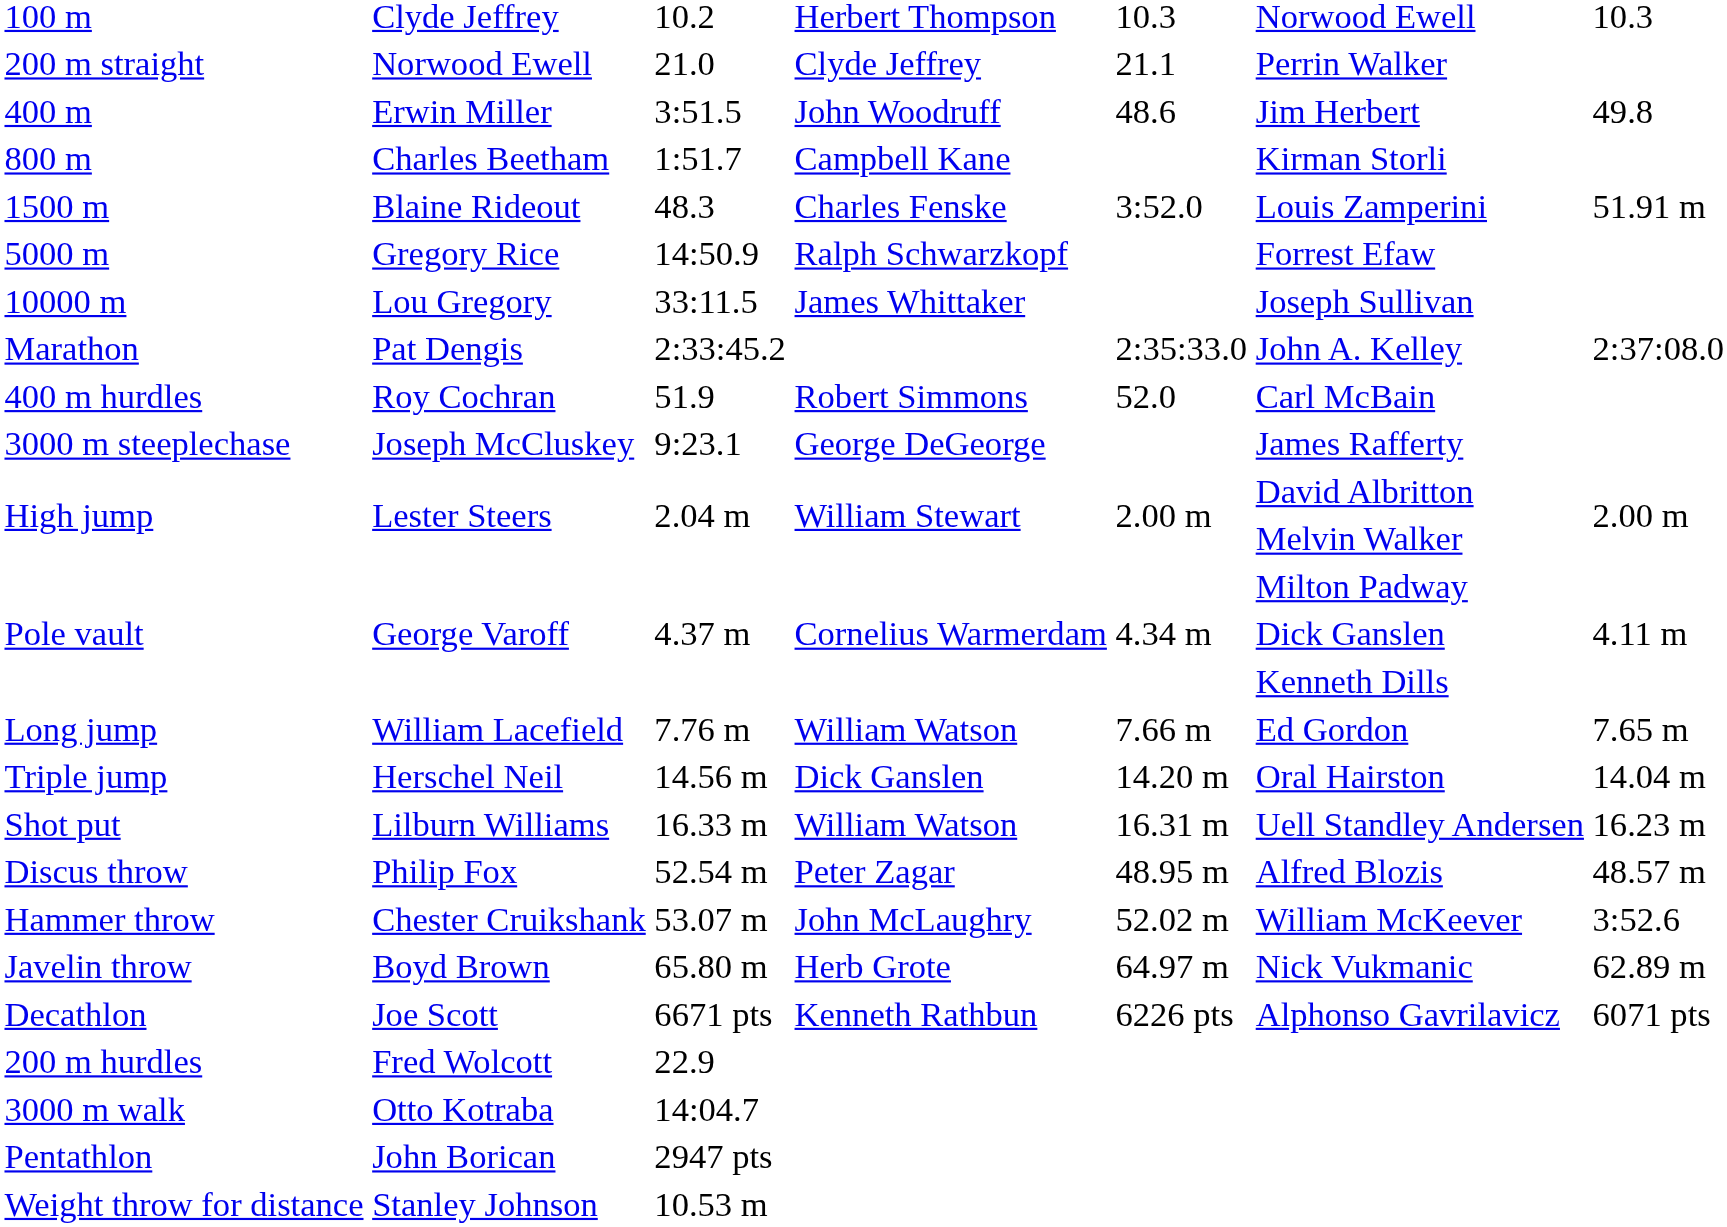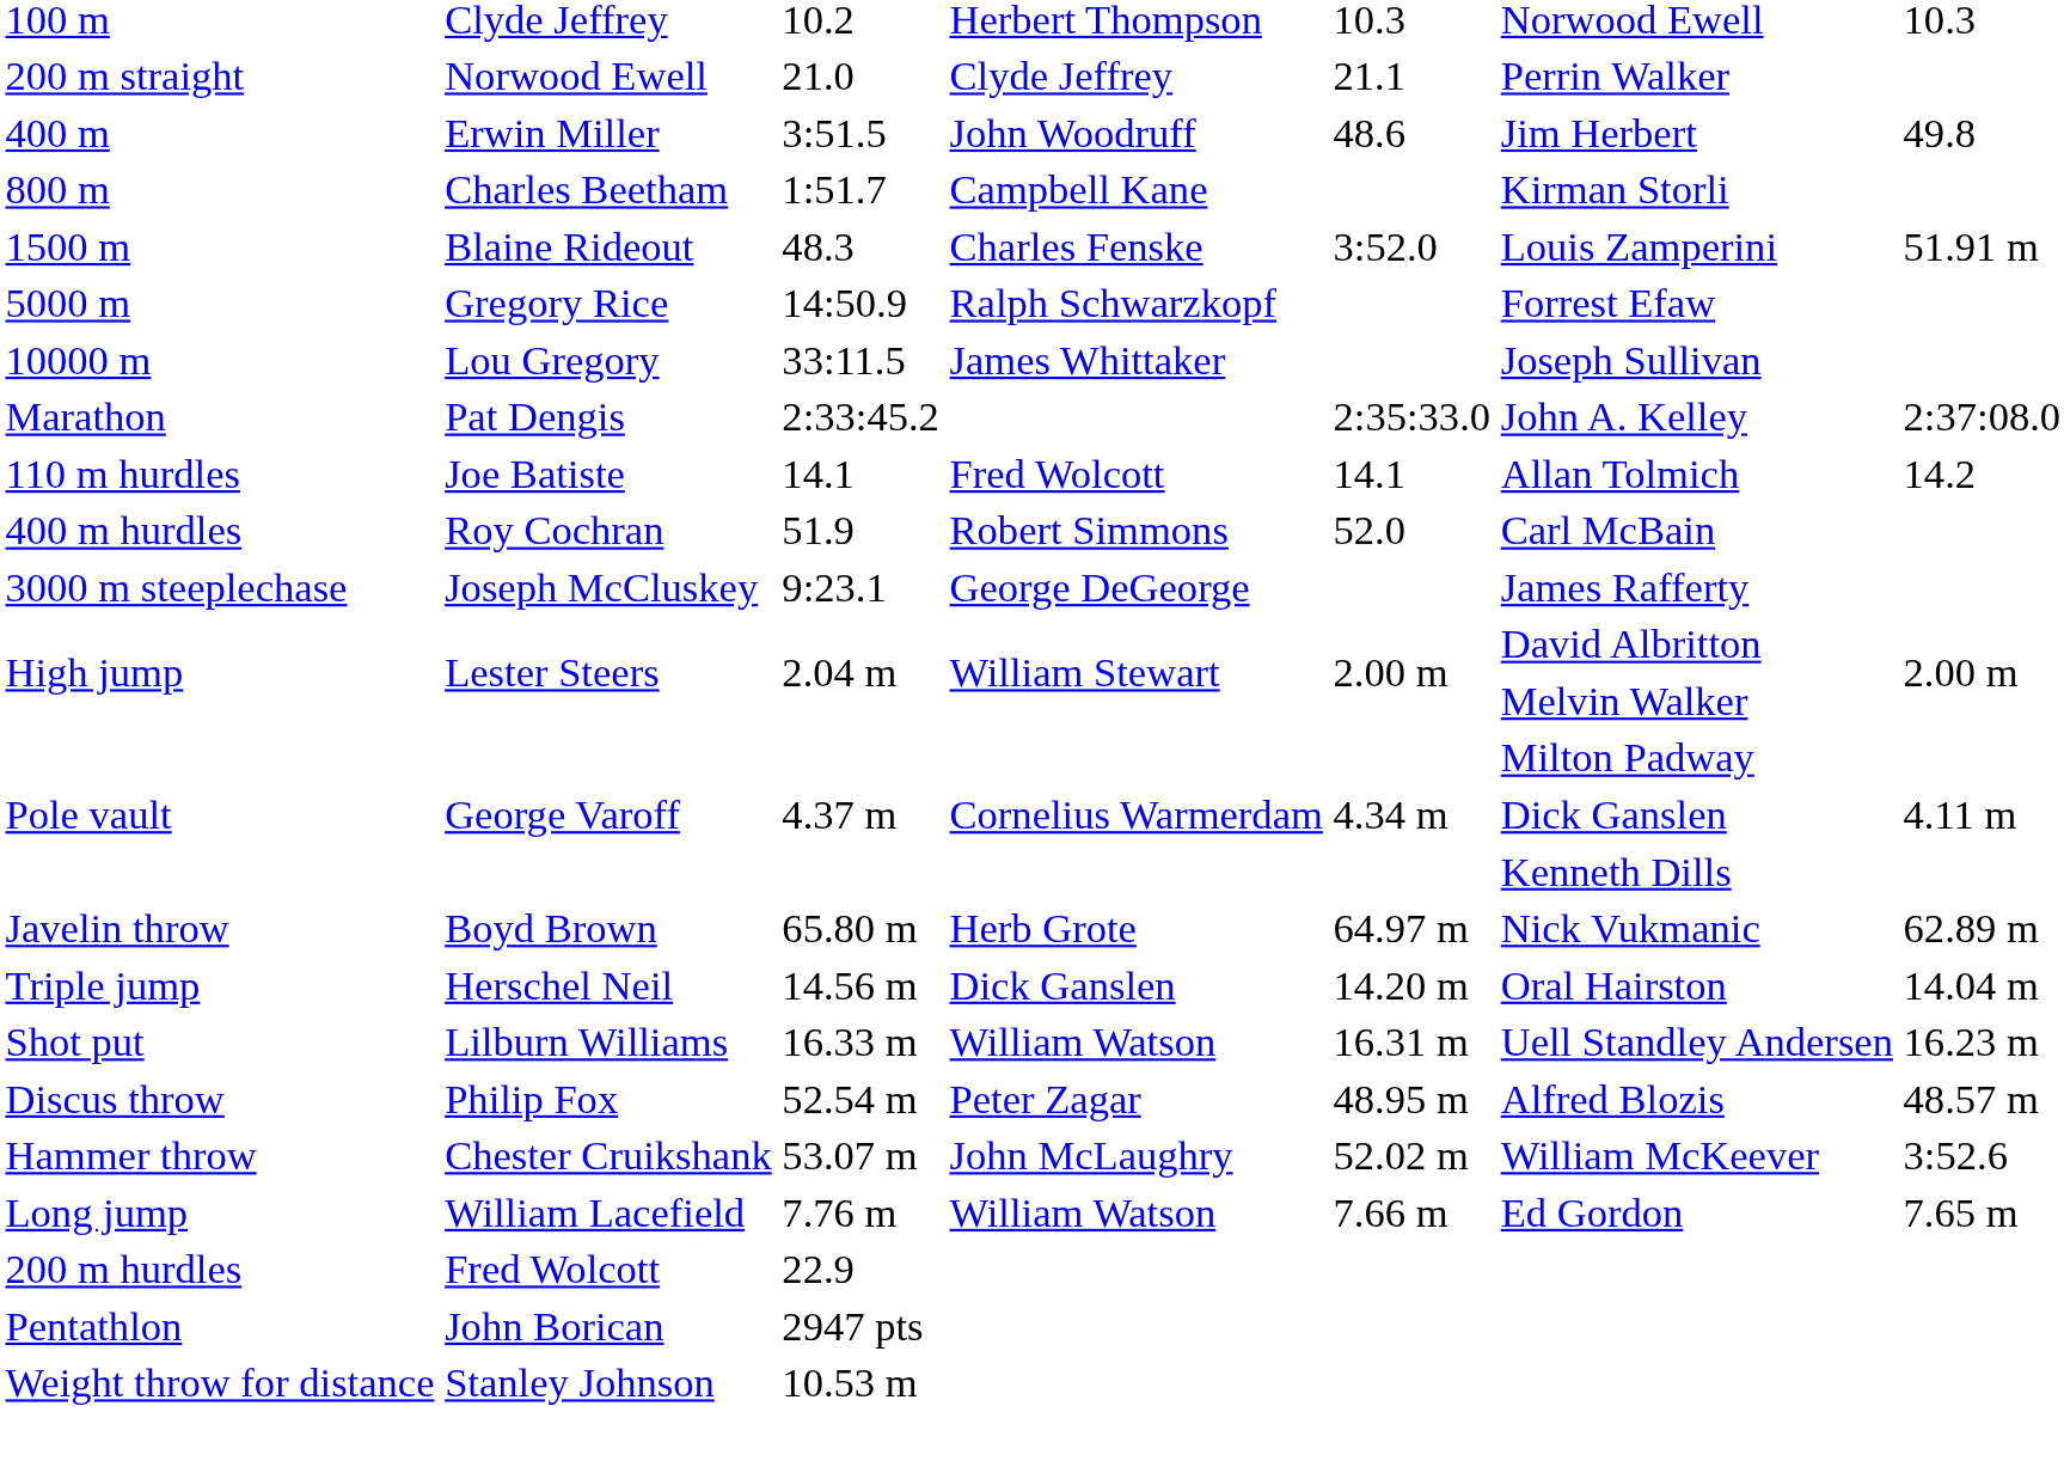 <table>
 <tr>
 <td><a href='#'>100 m</a></td>
 <td><a href='#'>Clyde Jeffrey</a></td>
 <td>10.2 </td>
 <td><a href='#'>Herbert Thompson</a></td>
 <td>10.3  </td>
 <td><a href='#'>Norwood Ewell</a></td>
 <td>10.3  </td>
 </tr>
 <tr>
 <td><a href='#'>200 m straight</a></td>
 <td><a href='#'>Norwood Ewell</a></td>
 <td>21.0</td>
 <td><a href='#'>Clyde Jeffrey</a></td>
 <td>21.1 </td>
 <td><a href='#'>Perrin Walker</a></td>
 <td></td>
 </tr>
 <tr>
 <td><a href='#'>400 m</a></td>
 <td><a href='#'>Erwin Miller</a></td>
 <td>3:51.5</td>
 <td><a href='#'>John Woodruff</a></td>
 <td>48.6 </td>
 <td><a href='#'>Jim Herbert</a></td>
 <td>49.8 </td>
 </tr>
 <tr>
 <td><a href='#'>800 m</a></td>
 <td><a href='#'>Charles Beetham</a></td>
 <td>1:51.7</td>
 <td><a href='#'>Campbell Kane</a></td>
 <td></td>
 <td><a href='#'>Kirman Storli</a></td>
 <td></td>
 </tr>
 <tr>
 <td><a href='#'>1500 m</a></td>
 <td><a href='#'>Blaine Rideout</a></td>
 <td>48.3</td>
 <td><a href='#'>Charles Fenske</a></td>
 <td>3:52.0 </td>
 <td><a href='#'>Louis Zamperini</a></td>
 <td>51.91 m</td>
 </tr>
 <tr>
 <td><a href='#'>5000 m</a></td>
 <td><a href='#'>Gregory Rice</a></td>
 <td>14:50.9</td>
 <td><a href='#'>Ralph Schwarzkopf</a></td>
 <td></td>
 <td><a href='#'>Forrest Efaw</a></td>
 <td></td>
 </tr>
 <tr>
 <td><a href='#'>10000 m</a></td>
 <td><a href='#'>Lou Gregory</a></td>
 <td>33:11.5</td>
 <td><a href='#'>James Whittaker</a></td>
 <td></td>
 <td><a href='#'>Joseph Sullivan</a></td>
 <td></td>
 </tr>
 <tr>
 <td><a href='#'>Marathon</a></td>
 <td><a href='#'>Pat Dengis</a></td>
 <td>2:33:45.2</td>
 <td></td>
 <td>2:35:33.0</td>
 <td><a href='#'>John A. Kelley</a></td>
 <td>2:37:08.0</td>
 </tr>
 <tr>
+<td><a href='#'>110 m hurdles</a></td>
+<td><a href='#'>Joe Batiste</a></td>
+<td>14.1 </td>
+<td><a href='#'>Fred Wolcott</a></td>
+<td>14.1  </td>
+<td><a href='#'>Allan Tolmich</a></td>
+<td>14.2  </td>
+</tr>
+<tr>
 <td><a href='#'>400 m hurdles</a></td>
 <td><a href='#'>Roy Cochran</a></td>
 <td>51.9</td>
 <td><a href='#'>Robert Simmons</a></td>
 <td>52.0 </td>
 <td><a href='#'>Carl McBain</a></td>
 <td></td>
 </tr>
 <tr>
 <td><a href='#'>3000 m steeplechase</a></td>
 <td><a href='#'>Joseph McCluskey</a></td>
 <td>9:23.1</td>
 <td><a href='#'>George DeGeorge</a></td>
 <td></td>
 <td><a href='#'>James Rafferty</a></td>
 <td></td>
 </tr>
 <tr>
 <td rowspan=2><a href='#'>High jump</a></td>
 <td rowspan=2><a href='#'>Lester Steers</a></td>
 <td rowspan=2>2.04 m</td>
 <td rowspan=2><a href='#'>William Stewart</a></td>
 <td rowspan=2>2.00 m</td>
 <td><a href='#'>David Albritton</a></td>
 <td rowspan=2>2.00 m</td>
 </tr>
 <tr>
 <td rowspan=1><a href='#'>Melvin Walker</a></td>
 </tr>
 <tr>
 <td rowspan=3><a href='#'>Pole vault</a></td>
 <td rowspan=3><a href='#'>George Varoff</a></td>
 <td rowspan=3>4.37 m</td>
 <td rowspan=3><a href='#'>Cornelius Warmerdam</a></td>
 <td rowspan=3>4.34 m</td>
 <td><a href='#'>Milton Padway</a></td>
 <td rowspan=3>4.11 m</td>
 </tr>
 <tr>
 <td><a href='#'>Dick Ganslen</a></td>
 </tr>
 <tr>
 <td rowspan=1><a href='#'>Kenneth Dills</a></td>
 </tr>
 <tr>
-<td><a href='#'>Long jump</a></td>
-<td><a href='#'>William Lacefield</a></td>
-<td>7.76 m </td>
-<td><a href='#'>William Watson</a></td>
-<td>7.66 m </td>
-<td><a href='#'>Ed Gordon</a></td>
-<td>7.65 m </td>
+<td><a href='#'>Javelin throw</a></td>
+<td><a href='#'>Boyd Brown</a></td>
+<td>65.80 m</td>
+<td><a href='#'>Herb Grote</a></td>
+<td>64.97 m</td>
+<td><a href='#'>Nick Vukmanic</a></td>
+<td>62.89 m</td>
 </tr>
 <tr>
 <td><a href='#'>Triple jump</a></td>
 <td><a href='#'>Herschel Neil</a></td>
 <td>14.56 m</td>
 <td><a href='#'>Dick Ganslen</a></td>
 <td>14.20 m</td>
 <td><a href='#'>Oral Hairston</a></td>
 <td>14.04 m</td>
 </tr>
 <tr>
 <td><a href='#'>Shot put</a></td>
 <td><a href='#'>Lilburn Williams</a></td>
 <td>16.33 m</td>
 <td><a href='#'>William Watson</a></td>
 <td>16.31 m</td>
 <td><a href='#'>Uell Standley Andersen</a></td>
 <td>16.23 m</td>
 </tr>
 <tr>
 <td><a href='#'>Discus throw</a></td>
 <td><a href='#'>Philip Fox</a></td>
 <td>52.54 m</td>
 <td><a href='#'>Peter Zagar</a></td>
 <td>48.95 m</td>
 <td><a href='#'>Alfred Blozis</a></td>
 <td>48.57 m</td>
 </tr>
 <tr>
 <td><a href='#'>Hammer throw</a></td>
 <td><a href='#'>Chester Cruikshank</a></td>
 <td>53.07 m</td>
 <td><a href='#'>John McLaughry</a></td>
 <td>52.02 m</td>
 <td><a href='#'>William McKeever</a></td>
 <td>3:52.6 </td>
 </tr>
 <tr>
-<td><a href='#'>Javelin throw</a></td>
-<td><a href='#'>Boyd Brown</a></td>
-<td>65.80 m</td>
-<td><a href='#'>Herb Grote</a></td>
-<td>64.97 m</td>
-<td><a href='#'>Nick Vukmanic</a></td>
-<td>62.89 m</td>
-</tr>
-<tr>
-<td><a href='#'>Decathlon</a></td>
-<td><a href='#'>Joe Scott</a></td>
-<td>6671 pts</td>
-<td><a href='#'>Kenneth Rathbun</a></td>
-<td>6226 pts</td>
-<td><a href='#'>Alphonso Gavrilavicz</a></td>
-<td>6071 pts</td>
+<td><a href='#'>Long jump</a></td>
+<td><a href='#'>William Lacefield</a></td>
+<td>7.76 m </td>
+<td><a href='#'>William Watson</a></td>
+<td>7.66 m </td>
+<td><a href='#'>Ed Gordon</a></td>
+<td>7.65 m </td>
 </tr>
 <tr>
 <td><a href='#'>200 m hurdles</a></td>
 <td><a href='#'>Fred Wolcott</a></td>
 <td>22.9</td>
-<td></td>
-<td></td>
-<td></td>
-<td></td>
-</tr>
-<tr>
-<td><a href='#'>3000 m walk</a></td>
-<td><a href='#'>Otto Kotraba</a></td>
-<td>14:04.7</td>
 <td></td>
 <td></td>
 <td></td>
 <td></td>
 </tr>
 <tr>
 <td><a href='#'>Pentathlon</a></td>
 <td><a href='#'>John Borican</a></td>
 <td>2947 pts</td>
 <td></td>
 <td></td>
 <td></td>
 <td></td>
 </tr>
 <tr>
 <td><a href='#'>Weight throw for distance</a></td>
 <td><a href='#'>Stanley Johnson</a></td>
 <td>10.53 m</td>
 <td></td>
 <td></td>
 <td></td>
 <td></td>
 </tr>
 </table>
